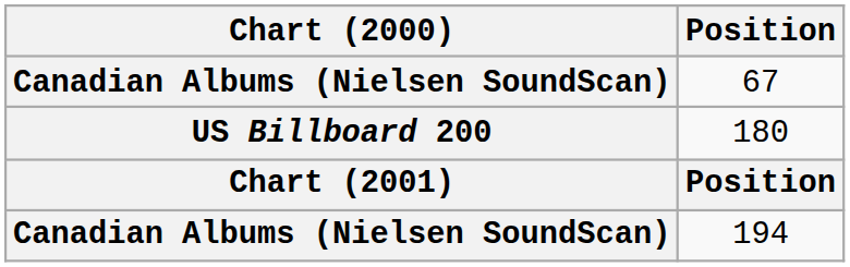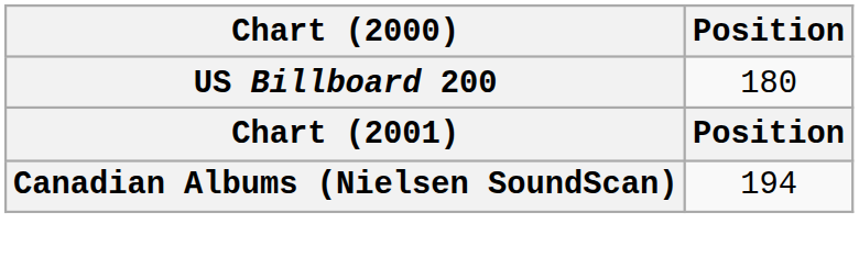 <table class="wikitable plainrowheaders" style="text-align:center">
 <tr>
 <th scope="col">Chart (2000)</th>
 <th scope="col">Position</th>
-</tr>
-<tr>
-<th scope="row">Canadian Albums (Nielsen SoundScan)</th>
-<td>67</td>
 </tr>
 <tr>
 <th scope="row">US <em>Billboard</em> 200</th>
 <td>180</td>
 </tr>
 <tr>
 <th scope="col">Chart (2001)</th>
 <th scope="col">Position</th>
 </tr>
 <tr>
 <th scope="row">Canadian Albums (Nielsen SoundScan)</th>
 <td>194</td>
 </tr>
 </table>
